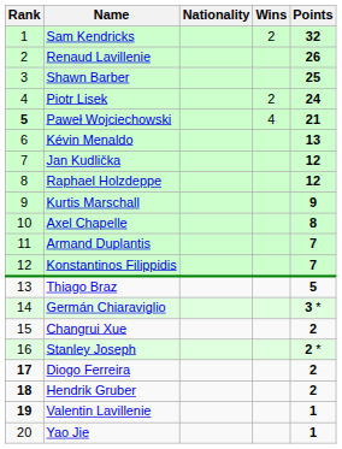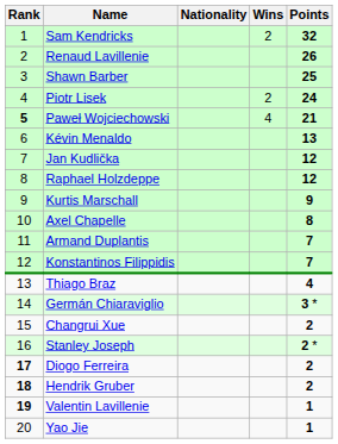 <table class="wikitable sortable" style="text-align:center">
 <tr>
 <th>Rank</th>
 <th>Name</th>
 <th>Nationality</th>
 <th>Wins</th>
 <th>Points</th>
 </tr>
 <tr bgcolor=ccffcc>
 <td>1</td>
 <td align=left><a href='#'>Sam Kendricks</a></td>
 <td align=left></td>
 <td>2</td>
 <td><strong>32</strong></td>
 </tr>
 <tr bgcolor=ccffcc>
 <td>2</td>
 <td align=left><a href='#'>Renaud Lavillenie</a></td>
 <td align=left></td>
 <td></td>
 <td><strong>26</strong></td>
 </tr>
 <tr bgcolor=ccffcc>
 <td>3</td>
 <td align=left><a href='#'>Shawn Barber</a></td>
 <td align=left></td>
 <td></td>
 <td><strong>25</strong></td>
 </tr>
 <tr bgcolor=ccffcc>
 <td>4</td>
 <td align=left><a href='#'>Piotr Lisek</a></td>
 <td align=left></td>
 <td>2</td>
 <td><strong>24</strong></td>
 </tr>
 <tr bgcolor=ccffcc>
 <td><strong>5</strong></td>
 <td align=left><a href='#'>Paweł Wojciechowski</a></td>
 <td align=left></td>
 <td>4</td>
 <td><strong>21</strong></td>
 </tr>
 <tr bgcolor=ccffcc>
 <td>6</td>
 <td align=left><a href='#'>Kévin Menaldo</a></td>
 <td align=left></td>
 <td></td>
 <td><strong>13</strong></td>
 </tr>
 <tr bgcolor=ccffcc>
 <td>7</td>
 <td align=left><a href='#'>Jan Kudlička</a></td>
 <td align=left></td>
 <td></td>
 <td><strong>12</strong></td>
 </tr>
 <tr bgcolor=ccffcc>
 <td>8</td>
 <td align=left><a href='#'>Raphael Holzdeppe</a></td>
 <td align=left></td>
 <td></td>
 <td><strong>12</strong></td>
 </tr>
 <tr bgcolor=ccffcc>
 <td>9</td>
 <td align=left><a href='#'>Kurtis Marschall</a></td>
 <td align=left></td>
 <td></td>
 <td><strong>9</strong></td>
 </tr>
 <tr bgcolor=ccffcc>
 <td>10</td>
 <td align=left><a href='#'>Axel Chapelle</a></td>
 <td align=left></td>
 <td></td>
 <td><strong>8</strong></td>
 </tr>
 <tr bgcolor=ccffcc>
 <td>11</td>
 <td align=left><a href='#'>Armand Duplantis</a></td>
 <td align=left></td>
 <td></td>
 <td><strong>7</strong></td>
 </tr>
 <tr bgcolor=ccffcc>
 <td>12</td>
 <td align=left><a href='#'>Konstantinos Filippidis</a></td>
 <td align=left></td>
 <td></td>
 <td><strong>7</strong></td>
 </tr>
 <tr style="border-top:3px solid green;">
 <td>13</td>
 <td align=left><a href='#'>Thiago Braz</a></td>
 <td align=left></td>
 <td></td>
-<td><strong>5</strong></td>
+<td><strong>4</strong></td>
 </tr>
 <tr bgcolor=dfffdf>
 <td>14</td>
 <td align=left><a href='#'>Germán Chiaraviglio</a></td>
 <td align=left></td>
 <td></td>
 <td><strong>3</strong> *</td>
 </tr>
 <tr>
 <td>15</td>
 <td align=left><a href='#'>Changrui Xue</a></td>
 <td align=left></td>
 <td></td>
 <td><strong>2</strong></td>
 </tr>
 <tr bgcolor=dfffdf>
 <td>16</td>
 <td align=left><a href='#'>Stanley Joseph</a></td>
 <td align=left></td>
 <td></td>
 <td><strong>2</strong> *</td>
 </tr>
 <tr>
 <td><strong>17</strong></td>
 <td align=left><a href='#'>Diogo Ferreira</a></td>
 <td align=left></td>
 <td></td>
 <td><strong>2</strong></td>
 </tr>
 <tr>
 <td><strong>18</strong></td>
 <td align=left><a href='#'>Hendrik Gruber</a></td>
 <td align=left></td>
 <td></td>
 <td><strong>2</strong></td>
 </tr>
 <tr>
 <td><strong>19</strong></td>
 <td align=left><a href='#'>Valentin Lavillenie</a></td>
 <td align=left></td>
 <td></td>
 <td><strong>1</strong></td>
 </tr>
 <tr>
 <td>20</td>
 <td align=left><a href='#'>Yao Jie</a></td>
 <td align=left></td>
 <td></td>
 <td><strong>1</strong></td>
 </tr>
 </table>
